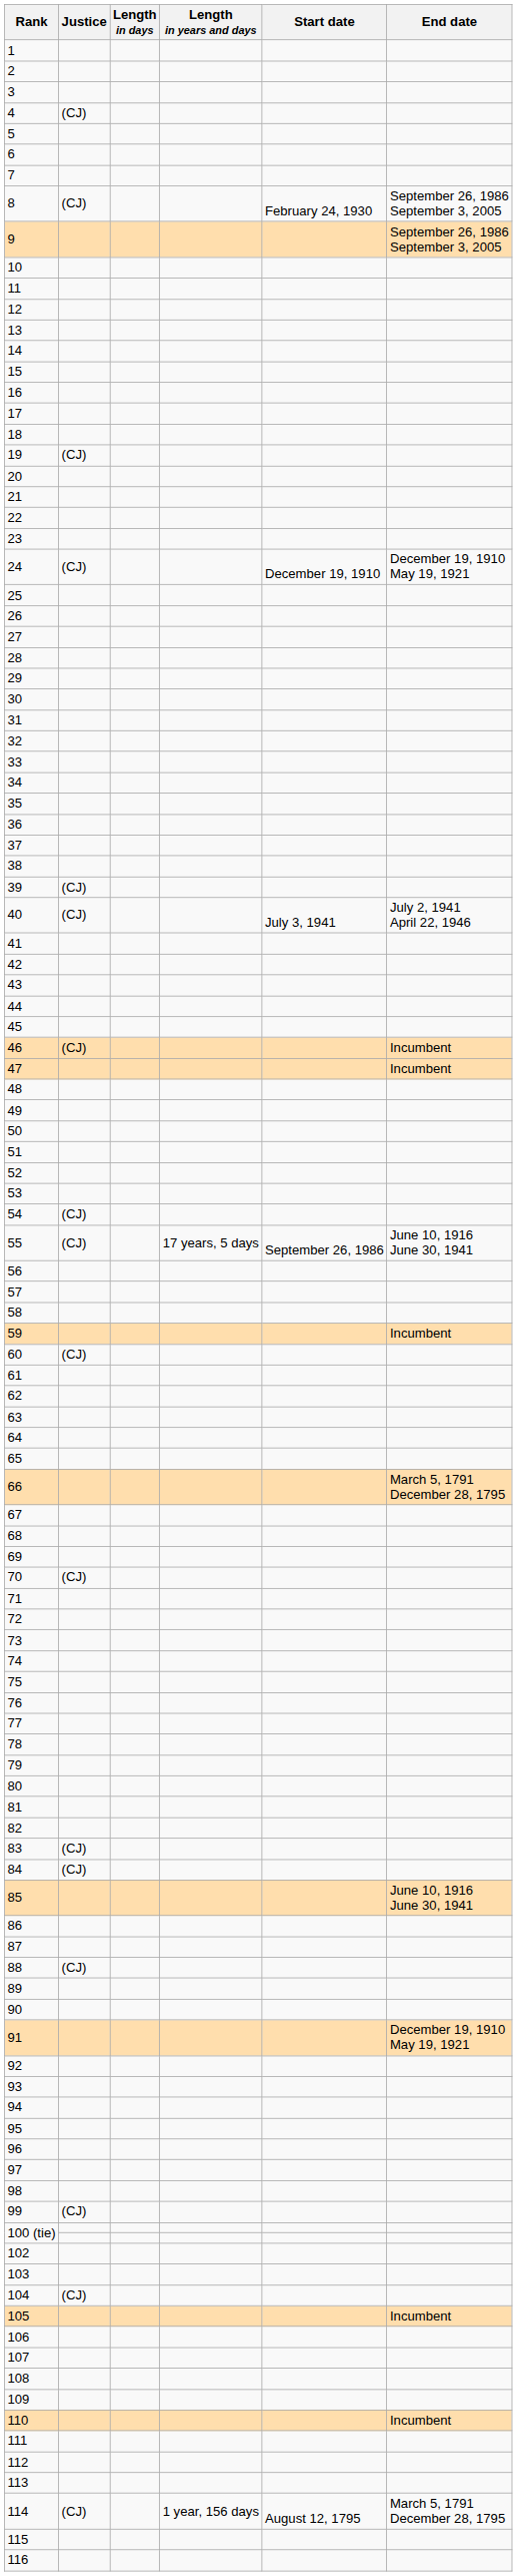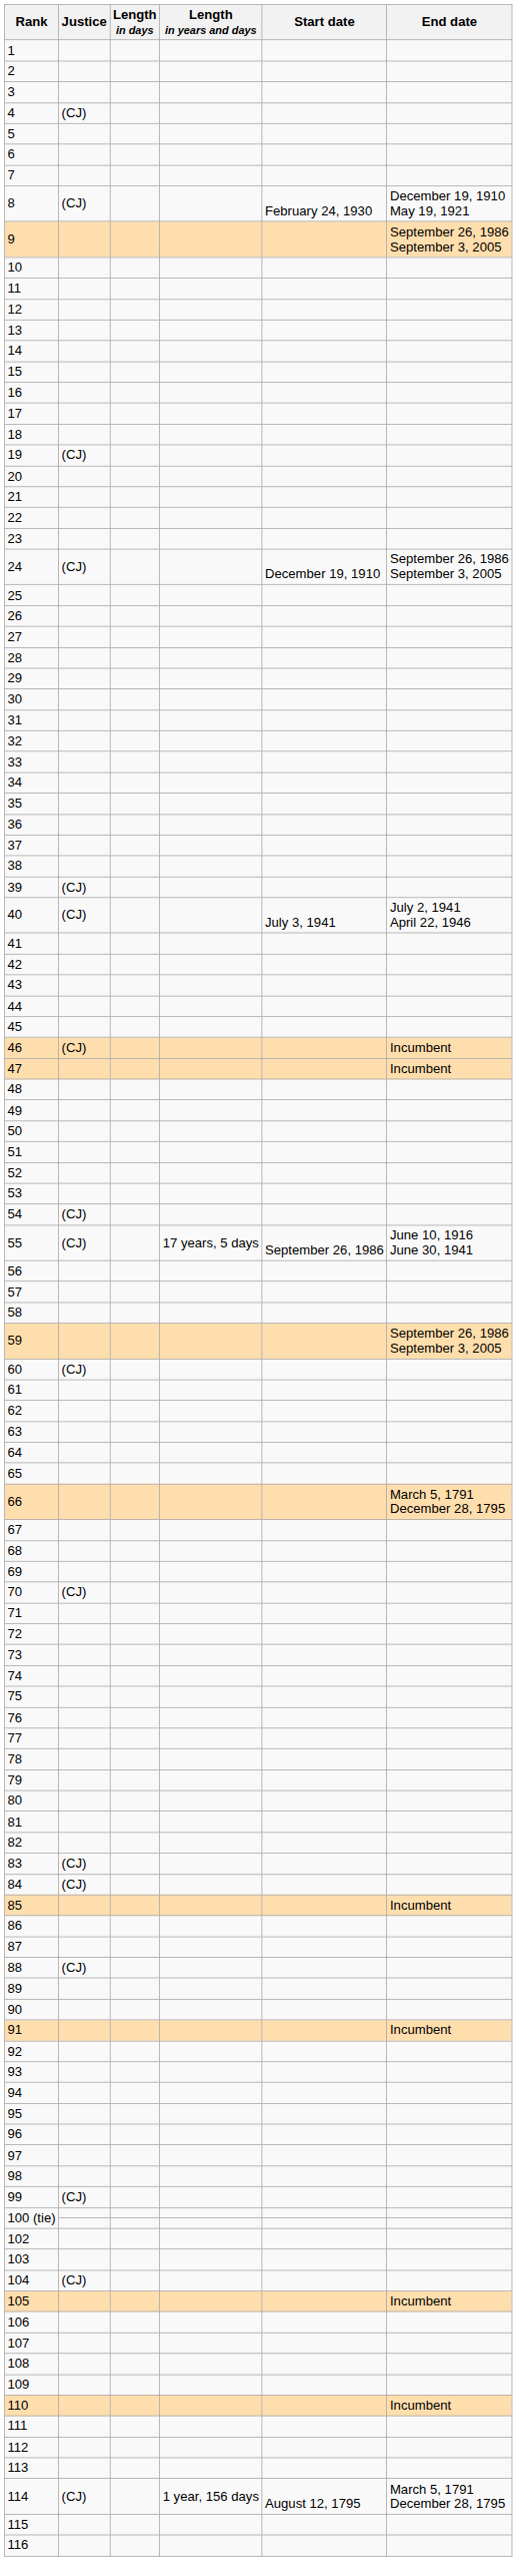 <table class="wikitable sortable" id="justices">
 <tr>
 <th>Rank</th>
 <th>Justice</th>
 <th>Length<br><small><em>in days</em></small></th>
 <th>Length<br><small><em>in years and days</em></small></th>
 <th>Start date</th>
 <th>End date</th>
 </tr>
 <tr>
 <td>1</td>
 <td></td>
 <td></td>
 <td></td>
 <td></td>
 <td></td>
 </tr>
 <tr>
 <td>2</td>
 <td></td>
 <td></td>
 <td></td>
 <td></td>
 <td></td>
 </tr>
 <tr>
 <td>3</td>
 <td></td>
 <td></td>
 <td></td>
 <td></td>
 <td></td>
 </tr>
 <tr>
 <td>4</td>
 <td>(<abbr>CJ</abbr>)</td>
 <td></td>
 <td></td>
 <td></td>
 <td></td>
 </tr>
 <tr>
 <td>5</td>
 <td></td>
 <td></td>
 <td></td>
 <td></td>
 <td></td>
 </tr>
 <tr>
 <td>6</td>
 <td></td>
 <td></td>
 <td></td>
 <td></td>
 <td></td>
 </tr>
 <tr>
 <td>7</td>
 <td></td>
 <td></td>
 <td></td>
 <td></td>
 <td></td>
 </tr>
 <tr>
 <td>8</td>
 <td>(<abbr>CJ</abbr>)</td>
 <td></td>
 <td></td>
 <td><br> February 24, 1930</td>
-<td>September 26, 1986<br> September 3, 2005</td>
+<td>December 19, 1910<br> May 19, 1921</td>
 </tr>
 <tr bgcolor="#ffdead">
 <td>9</td>
 <td></td>
 <td></td>
 <td></td>
 <td></td>
 <td>September 26, 1986<br> September 3, 2005</td>
 </tr>
 <tr>
 <td>10</td>
 <td></td>
 <td></td>
 <td></td>
 <td></td>
 <td></td>
 </tr>
 <tr>
 <td>11</td>
 <td></td>
 <td></td>
 <td></td>
 <td></td>
 <td></td>
 </tr>
 <tr>
 <td>12</td>
 <td></td>
 <td></td>
 <td></td>
 <td></td>
 <td></td>
 </tr>
 <tr>
 <td>13</td>
 <td></td>
 <td></td>
 <td></td>
 <td></td>
 <td></td>
 </tr>
 <tr>
 <td>14</td>
 <td></td>
 <td></td>
 <td></td>
 <td></td>
 <td></td>
 </tr>
 <tr>
 <td>15</td>
 <td></td>
 <td></td>
 <td></td>
 <td></td>
 <td></td>
 </tr>
 <tr>
 <td>16</td>
 <td></td>
 <td></td>
 <td></td>
 <td></td>
 <td></td>
 </tr>
 <tr>
 <td>17</td>
 <td></td>
 <td></td>
 <td></td>
 <td></td>
 <td></td>
 </tr>
 <tr>
 <td>18</td>
 <td></td>
 <td></td>
 <td></td>
 <td></td>
 <td></td>
 </tr>
 <tr>
 <td>19</td>
 <td>(<abbr>CJ</abbr>)</td>
 <td></td>
 <td></td>
 <td></td>
 <td></td>
 </tr>
 <tr>
 <td>20</td>
 <td></td>
 <td></td>
 <td></td>
 <td></td>
 <td></td>
 </tr>
 <tr>
 <td>21</td>
 <td></td>
 <td></td>
 <td></td>
 <td></td>
 <td></td>
 </tr>
 <tr>
 <td>22</td>
 <td></td>
 <td></td>
 <td></td>
 <td></td>
 <td></td>
 </tr>
 <tr>
 <td>23</td>
 <td></td>
 <td></td>
 <td></td>
 <td></td>
 <td></td>
 </tr>
 <tr>
 <td>24</td>
 <td>(<abbr>CJ</abbr>)</td>
 <td></td>
 <td></td>
 <td><br> December 19, 1910</td>
-<td>December 19, 1910<br> May 19, 1921</td>
+<td>September 26, 1986<br> September 3, 2005</td>
 </tr>
 <tr>
 <td>25</td>
 <td></td>
 <td></td>
 <td></td>
 <td></td>
 <td></td>
 </tr>
 <tr>
 <td>26</td>
 <td></td>
 <td></td>
 <td></td>
 <td></td>
 <td></td>
 </tr>
 <tr>
 <td>27</td>
 <td></td>
 <td></td>
 <td></td>
 <td></td>
 <td></td>
 </tr>
 <tr>
 <td>28</td>
 <td></td>
 <td></td>
 <td></td>
 <td></td>
 <td></td>
 </tr>
 <tr>
 <td>29</td>
 <td></td>
 <td></td>
 <td></td>
 <td></td>
 <td></td>
 </tr>
 <tr>
 <td>30</td>
 <td></td>
 <td></td>
 <td></td>
 <td></td>
 <td></td>
 </tr>
 <tr>
 <td>31</td>
 <td></td>
 <td></td>
 <td></td>
 <td></td>
 <td></td>
 </tr>
 <tr>
 <td>32</td>
 <td></td>
 <td></td>
 <td></td>
 <td></td>
 <td></td>
 </tr>
 <tr>
 <td>33</td>
 <td></td>
 <td></td>
 <td></td>
 <td></td>
 <td></td>
 </tr>
 <tr>
 <td>34</td>
 <td></td>
 <td></td>
 <td></td>
 <td></td>
 <td></td>
 </tr>
 <tr>
 <td>35</td>
 <td></td>
 <td></td>
 <td></td>
 <td></td>
 <td></td>
 </tr>
 <tr>
 <td>36</td>
 <td></td>
 <td></td>
 <td></td>
 <td></td>
 <td></td>
 </tr>
 <tr>
 <td>37</td>
 <td></td>
 <td></td>
 <td></td>
 <td></td>
 <td></td>
 </tr>
 <tr>
 <td>38</td>
 <td></td>
 <td></td>
 <td></td>
 <td></td>
 <td></td>
 </tr>
 <tr>
 <td>39</td>
 <td>(<abbr>CJ</abbr>)</td>
 <td></td>
 <td></td>
 <td></td>
 <td></td>
 </tr>
 <tr>
 <td>40</td>
 <td>(<abbr>CJ</abbr>)</td>
 <td></td>
 <td></td>
 <td><br> July 3, 1941</td>
 <td>July 2, 1941<br> April 22, 1946</td>
 </tr>
 <tr>
 <td>41</td>
 <td></td>
 <td></td>
 <td></td>
 <td></td>
 <td></td>
 </tr>
 <tr>
 <td>42</td>
 <td></td>
 <td></td>
 <td></td>
 <td></td>
 <td></td>
 </tr>
 <tr>
 <td>43</td>
 <td></td>
 <td></td>
 <td></td>
 <td></td>
 <td></td>
 </tr>
 <tr>
 <td>44</td>
 <td></td>
 <td></td>
 <td></td>
 <td></td>
 <td></td>
 </tr>
 <tr>
 <td>45</td>
 <td></td>
 <td></td>
 <td></td>
 <td></td>
 <td></td>
 </tr>
 <tr bgcolor="#ffdead">
 <td>46</td>
 <td>(<abbr>CJ</abbr>)</td>
 <td></td>
 <td></td>
 <td></td>
 <td>Incumbent</td>
 </tr>
 <tr bgcolor="#ffdead">
 <td>47</td>
 <td></td>
 <td></td>
 <td></td>
 <td></td>
 <td>Incumbent</td>
 </tr>
 <tr>
 <td>48</td>
 <td></td>
 <td></td>
 <td></td>
 <td></td>
 <td></td>
 </tr>
 <tr>
 <td>49</td>
 <td></td>
 <td></td>
 <td></td>
 <td></td>
 <td></td>
 </tr>
 <tr>
 <td>50</td>
 <td></td>
 <td></td>
 <td></td>
 <td></td>
 <td></td>
 </tr>
 <tr>
 <td>51</td>
 <td></td>
 <td></td>
 <td></td>
 <td></td>
 <td></td>
 </tr>
 <tr>
 <td>52</td>
 <td></td>
 <td></td>
 <td></td>
 <td></td>
 <td></td>
 </tr>
 <tr>
 <td>53</td>
 <td></td>
 <td></td>
 <td></td>
 <td></td>
 <td></td>
 </tr>
 <tr>
 <td>54</td>
 <td>(<abbr>CJ</abbr>)</td>
 <td></td>
 <td></td>
 <td></td>
 <td></td>
 </tr>
 <tr>
 <td>55</td>
 <td>(<abbr>CJ</abbr>)</td>
 <td></td>
 <td>17 years, 5 days</td>
 <td><br> September 26, 1986</td>
 <td>June 10, 1916<br> June 30, 1941</td>
 </tr>
 <tr>
 <td>56</td>
 <td></td>
 <td></td>
 <td></td>
 <td></td>
 <td></td>
 </tr>
 <tr>
 <td>57</td>
 <td></td>
 <td></td>
 <td></td>
 <td></td>
 <td></td>
 </tr>
 <tr>
 <td>58</td>
 <td></td>
 <td></td>
 <td></td>
 <td></td>
 <td></td>
 </tr>
 <tr bgcolor="#ffdead">
 <td>59</td>
 <td></td>
 <td></td>
 <td></td>
 <td></td>
-<td>Incumbent</td>
+<td>September 26, 1986<br> September 3, 2005</td>
 </tr>
 <tr>
 <td>60</td>
 <td>(<abbr>CJ</abbr>)</td>
 <td></td>
 <td></td>
 <td></td>
 <td></td>
 </tr>
 <tr>
 <td>61</td>
 <td></td>
 <td></td>
 <td></td>
 <td></td>
 <td></td>
 </tr>
 <tr>
 <td>62</td>
 <td></td>
 <td></td>
 <td></td>
 <td></td>
 <td></td>
 </tr>
 <tr>
 <td>63</td>
 <td></td>
 <td></td>
 <td></td>
 <td></td>
 <td></td>
 </tr>
 <tr>
 <td>64</td>
 <td></td>
 <td></td>
 <td></td>
 <td></td>
 <td></td>
 </tr>
 <tr>
 <td>65</td>
 <td></td>
 <td></td>
 <td></td>
 <td></td>
 <td></td>
 </tr>
 <tr bgcolor="#ffdead">
 <td>66</td>
 <td></td>
 <td></td>
 <td></td>
 <td></td>
 <td>March 5, 1791<br> December 28, 1795</td>
 </tr>
 <tr>
 <td>67</td>
 <td></td>
 <td></td>
 <td></td>
 <td></td>
 <td></td>
 </tr>
 <tr>
 <td>68</td>
 <td></td>
 <td></td>
 <td></td>
 <td></td>
 <td></td>
 </tr>
 <tr>
 <td>69</td>
 <td></td>
 <td></td>
 <td></td>
 <td></td>
 <td></td>
 </tr>
 <tr>
 <td>70</td>
 <td>(<abbr>CJ</abbr>)</td>
 <td></td>
 <td></td>
 <td></td>
 <td></td>
 </tr>
 <tr>
 <td>71</td>
 <td></td>
 <td></td>
 <td></td>
 <td></td>
 <td></td>
 </tr>
 <tr>
 <td>72</td>
 <td></td>
 <td></td>
 <td></td>
 <td></td>
 <td></td>
 </tr>
 <tr>
 <td>73</td>
 <td></td>
 <td></td>
 <td></td>
 <td></td>
 <td></td>
 </tr>
 <tr>
 <td>74</td>
 <td></td>
 <td></td>
 <td></td>
 <td></td>
 <td></td>
 </tr>
 <tr>
 <td>75</td>
 <td></td>
 <td></td>
 <td></td>
 <td></td>
 <td></td>
 </tr>
 <tr>
 <td>76</td>
 <td></td>
 <td></td>
 <td></td>
 <td></td>
 <td></td>
 </tr>
 <tr>
 <td>77</td>
 <td></td>
 <td></td>
 <td></td>
 <td></td>
 <td></td>
 </tr>
 <tr>
 <td>78</td>
 <td></td>
 <td></td>
 <td></td>
 <td></td>
 <td></td>
 </tr>
 <tr>
 <td>79</td>
 <td></td>
 <td></td>
 <td></td>
 <td></td>
 <td></td>
 </tr>
 <tr>
 <td>80</td>
 <td></td>
 <td></td>
 <td></td>
 <td></td>
 <td></td>
 </tr>
 <tr>
 <td>81</td>
 <td></td>
 <td></td>
 <td></td>
 <td></td>
 <td></td>
 </tr>
 <tr>
 <td>82</td>
 <td></td>
 <td></td>
 <td></td>
 <td></td>
 <td></td>
 </tr>
 <tr>
 <td>83</td>
 <td>(<abbr>CJ</abbr>)</td>
 <td></td>
 <td></td>
 <td></td>
 <td></td>
 </tr>
 <tr>
 <td>84</td>
 <td>(<abbr>CJ</abbr>)</td>
 <td></td>
 <td></td>
 <td></td>
 <td></td>
 </tr>
 <tr bgcolor="#ffdead">
 <td>85</td>
 <td></td>
 <td></td>
 <td></td>
 <td></td>
-<td>June 10, 1916<br> June 30, 1941</td>
+<td>Incumbent</td>
 </tr>
 <tr>
 <td>86</td>
 <td></td>
 <td></td>
 <td></td>
 <td></td>
 <td></td>
 </tr>
 <tr>
 <td>87</td>
 <td></td>
 <td></td>
 <td></td>
 <td></td>
 <td></td>
 </tr>
 <tr>
 <td>88</td>
 <td>(<abbr>CJ</abbr>)</td>
 <td></td>
 <td></td>
 <td></td>
 <td></td>
 </tr>
 <tr>
 <td>89</td>
 <td></td>
 <td></td>
 <td></td>
 <td></td>
 <td></td>
 </tr>
 <tr>
 <td>90</td>
 <td></td>
 <td></td>
 <td></td>
 <td></td>
 <td></td>
 </tr>
 <tr bgcolor="#ffdead">
 <td>91</td>
 <td></td>
 <td></td>
 <td></td>
 <td></td>
-<td>December 19, 1910<br> May 19, 1921</td>
+<td>Incumbent</td>
 </tr>
 <tr>
 <td>92</td>
 <td></td>
 <td></td>
 <td></td>
 <td></td>
 <td></td>
 </tr>
 <tr>
 <td>93</td>
 <td></td>
 <td></td>
 <td></td>
 <td></td>
 <td></td>
 </tr>
 <tr>
 <td>94</td>
 <td></td>
 <td></td>
 <td></td>
 <td></td>
 <td></td>
 </tr>
 <tr>
 <td>95</td>
 <td></td>
 <td></td>
 <td></td>
 <td></td>
 <td></td>
 </tr>
 <tr>
 <td>96</td>
 <td></td>
 <td></td>
 <td></td>
 <td></td>
 <td></td>
 </tr>
 <tr>
 <td>97</td>
 <td></td>
 <td></td>
 <td></td>
 <td></td>
 <td></td>
 </tr>
 <tr>
 <td>98</td>
 <td></td>
 <td></td>
 <td></td>
 <td></td>
 <td></td>
 </tr>
 <tr>
 <td>99</td>
 <td>(<abbr>CJ</abbr>)</td>
 <td></td>
 <td></td>
 <td></td>
 <td></td>
 </tr>
 <tr>
 <td rowspan=2>100 (tie)</td>
 <td></td>
 <td></td>
 <td></td>
 <td></td>
 <td></td>
 </tr>
 <tr>
 <td></td>
 <td></td>
 <td></td>
 <td></td>
 <td></td>
 </tr>
 <tr>
 <td>102</td>
 <td></td>
 <td></td>
 <td></td>
 <td></td>
 <td></td>
 </tr>
 <tr>
 <td>103</td>
 <td></td>
 <td></td>
 <td></td>
 <td></td>
 <td></td>
 </tr>
 <tr>
 <td>104</td>
 <td>(<abbr>CJ</abbr>)</td>
 <td></td>
 <td></td>
 <td></td>
 <td></td>
 </tr>
 <tr bgcolor="#ffdead">
 <td>105</td>
 <td></td>
 <td></td>
 <td></td>
 <td></td>
 <td>Incumbent</td>
 </tr>
 <tr>
 <td>106</td>
 <td></td>
 <td></td>
 <td></td>
 <td></td>
 <td></td>
 </tr>
 <tr>
 <td>107</td>
 <td></td>
 <td></td>
 <td></td>
 <td></td>
 <td></td>
 </tr>
 <tr>
 <td>108</td>
 <td></td>
 <td></td>
 <td></td>
 <td></td>
 <td></td>
 </tr>
 <tr>
 <td>109</td>
 <td></td>
 <td></td>
 <td></td>
 <td></td>
 <td></td>
 </tr>
 <tr bgcolor="#ffdead">
 <td>110</td>
 <td></td>
 <td></td>
 <td></td>
 <td></td>
 <td>Incumbent</td>
 </tr>
 <tr>
 <td>111</td>
 <td></td>
 <td></td>
 <td></td>
 <td></td>
 <td></td>
 </tr>
 <tr>
 <td>112</td>
 <td></td>
 <td></td>
 <td></td>
 <td></td>
 <td></td>
 </tr>
 <tr>
 <td>113</td>
 <td></td>
 <td></td>
 <td></td>
 <td></td>
 <td></td>
 </tr>
 <tr>
 <td>114</td>
 <td>(<abbr>CJ</abbr>)</td>
 <td></td>
 <td>1 year, 156 days</td>
 <td><br> August 12, 1795</td>
 <td>March 5, 1791<br> December 28, 1795</td>
 </tr>
 <tr>
 <td>115</td>
 <td></td>
 <td></td>
 <td></td>
 <td></td>
 <td></td>
 </tr>
 <tr>
 <td>116</td>
 <td></td>
 <td></td>
 <td></td>
 <td></td>
 <td></td>
 </tr>
 </table>
